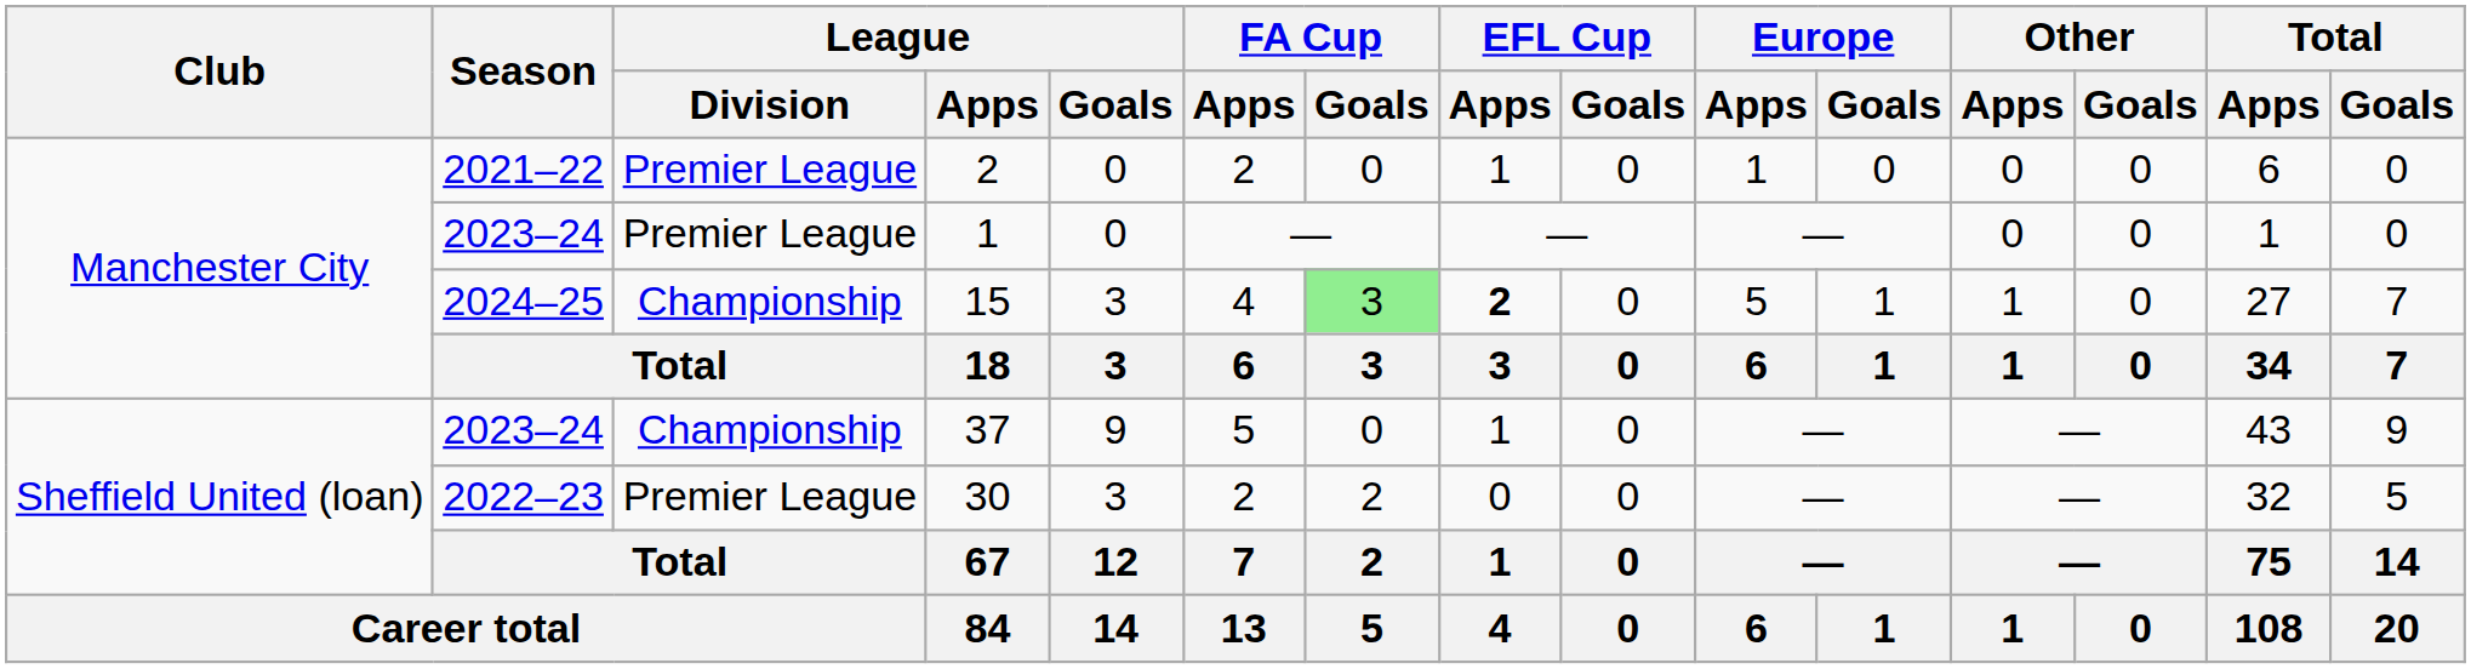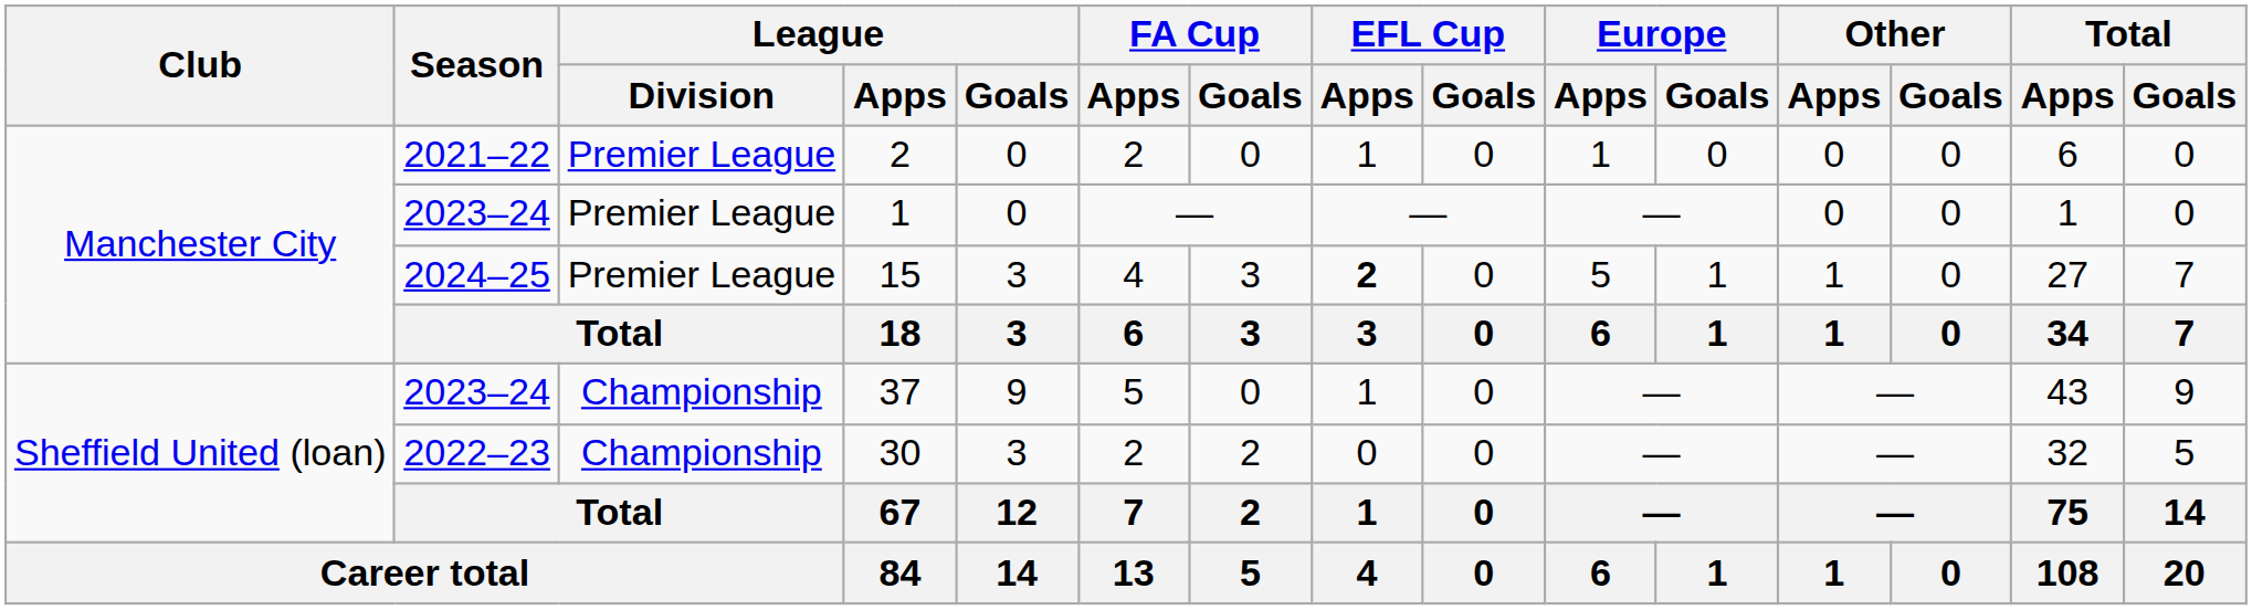 <table class="wikitable" style="text-align: center">
 <tr>
 <th rowspan="2">Club</th>
 <th rowspan="2">Season</th>
 <th colspan="3">League</th>
 <th colspan="2"><a href='#'>FA Cup</a></th>
 <th colspan="2"><a href='#'>EFL Cup</a></th>
 <th colspan="2"><a href='#'>Europe</a></th>
 <th colspan="2">Other</th>
 <th colspan="2">Total</th>
 </tr>
 <tr>
 <th>Division</th>
 <th>Apps</th>
 <th>Goals</th>
 <th>Apps</th>
 <th>Goals</th>
 <th>Apps</th>
 <th>Goals</th>
 <th>Apps</th>
 <th>Goals</th>
 <th>Apps</th>
 <th>Goals</th>
 <th>Apps</th>
 <th>Goals</th>
 </tr>
 <tr>
 <td rowspan="4"><a href='#'>Manchester City</a></td>
 <td><a href='#'>2021–22</a></td>
 <td><a href='#'>Premier League</a></td>
 <td>2</td>
 <td>0</td>
 <td>2</td>
 <td>0</td>
 <td>1</td>
 <td>0</td>
 <td>1</td>
 <td>0</td>
 <td>0</td>
 <td>0</td>
 <td>6</td>
 <td>0</td>
 </tr>
 <tr>
 <td><a href='#'>2023–24</a></td>
 <td>Premier League</td>
 <td>1</td>
 <td>0</td>
 <td colspan="2">—</td>
 <td colspan="2">—</td>
 <td colspan="2">—</td>
 <td>0</td>
 <td>0</td>
 <td>1</td>
 <td>0</td>
 </tr>
 <tr>
 <td><a href='#'>2024–25</a></td>
-<td><a href='#'>Championship</a></td>
+<td>Premier League</td>
 <td>15</td>
 <td>3</td>
 <td>4</td>
-<td style="background: lightgreen;">3</td>
+<td>3</td>
 <td><strong>2</strong></td>
 <td>0</td>
 <td>5</td>
 <td>1</td>
 <td>1</td>
 <td>0</td>
 <td>27</td>
 <td>7</td>
 </tr>
 <tr>
 <th colspan="2">Total</th>
 <th>18</th>
 <th>3</th>
 <th>6</th>
 <th>3</th>
 <th>3</th>
 <th>0</th>
 <th>6</th>
 <th>1</th>
 <th>1</th>
 <th>0</th>
 <th>34</th>
 <th>7</th>
 </tr>
 <tr>
 <td rowspan="3"><a href='#'>Sheffield United</a> (loan)</td>
 <td><a href='#'>2023–24</a></td>
 <td><a href='#'>Championship</a></td>
 <td>37</td>
 <td>9</td>
 <td>5</td>
 <td>0</td>
 <td>1</td>
 <td>0</td>
 <td colspan="2">—</td>
 <td colspan="2">—</td>
 <td>43</td>
 <td>9</td>
 </tr>
 <tr>
 <td><a href='#'>2022–23</a></td>
-<td>Premier League</td>
+<td><a href='#'>Championship</a></td>
 <td>30</td>
 <td>3</td>
 <td>2</td>
 <td>2</td>
 <td>0</td>
 <td>0</td>
 <td colspan="2">—</td>
 <td colspan="2">—</td>
 <td>32</td>
 <td>5</td>
 </tr>
 <tr>
 <th colspan="2">Total</th>
 <th>67</th>
 <th>12</th>
 <th>7</th>
 <th>2</th>
 <th>1</th>
 <th>0</th>
 <th colspan="2">—</th>
 <th colspan="2">—</th>
 <th>75</th>
 <th>14</th>
 </tr>
 <tr>
 <th colspan="3">Career total</th>
 <th>84</th>
 <th>14</th>
 <th>13</th>
 <th>5</th>
 <th>4</th>
 <th>0</th>
 <th>6</th>
 <th>1</th>
 <th>1</th>
 <th>0</th>
 <th>108</th>
 <th>20</th>
 </tr>
 </table>
